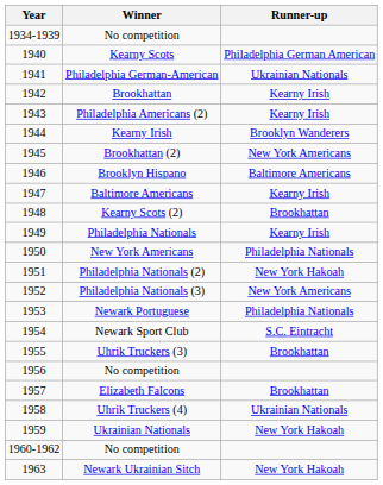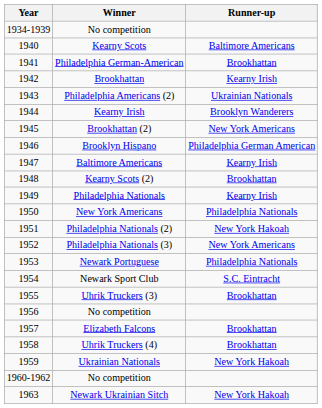 <table class="wikitable" style="font-size:90%; text-align: center;">
 <tr>
 <th>Year</th>
 <th>Winner</th>
 <th>Runner-up</th>
 </tr>
 <tr>
 <td>1934-1939</td>
 <td>No competition</td>
 <td></td>
 </tr>
 <tr>
 <td>1940</td>
 <td><a href='#'>Kearny Scots</a></td>
-<td><a href='#'>Philadelphia German American</a></td>
+<td><a href='#'>Baltimore Americans</a></td>
 </tr>
 <tr>
 <td>1941</td>
 <td><a href='#'>Philadelphia German-American</a></td>
-<td><a href='#'>Ukrainian Nationals</a></td>
+<td><a href='#'>Brookhattan</a></td>
 </tr>
 <tr>
 <td>1942</td>
 <td><a href='#'>Brookhattan</a></td>
 <td><a href='#'>Kearny Irish</a></td>
 </tr>
 <tr>
 <td>1943</td>
 <td><a href='#'>Philadelphia Americans</a> (2)</td>
-<td><a href='#'>Kearny Irish</a></td>
+<td><a href='#'>Ukrainian Nationals</a></td>
 </tr>
 <tr>
 <td>1944</td>
 <td><a href='#'>Kearny Irish</a></td>
 <td><a href='#'>Brooklyn Wanderers</a></td>
 </tr>
 <tr>
 <td>1945</td>
 <td><a href='#'>Brookhattan</a> (2)</td>
 <td><a href='#'>New York Americans</a></td>
 </tr>
 <tr>
 <td>1946</td>
 <td><a href='#'>Brooklyn Hispano</a></td>
-<td><a href='#'>Baltimore Americans</a></td>
+<td><a href='#'>Philadelphia German American</a></td>
 </tr>
 <tr>
 <td>1947</td>
 <td><a href='#'>Baltimore Americans</a></td>
 <td><a href='#'>Kearny Irish</a></td>
 </tr>
 <tr>
 <td>1948</td>
 <td><a href='#'>Kearny Scots</a> (2)</td>
 <td><a href='#'>Brookhattan</a></td>
 </tr>
 <tr>
 <td>1949</td>
 <td><a href='#'>Philadelphia Nationals</a></td>
 <td><a href='#'>Kearny Irish</a></td>
 </tr>
 <tr>
 <td>1950</td>
 <td><a href='#'>New York Americans</a></td>
 <td><a href='#'>Philadelphia Nationals</a></td>
 </tr>
 <tr>
 <td>1951</td>
 <td><a href='#'>Philadelphia Nationals</a> (2)</td>
 <td><a href='#'>New York Hakoah</a></td>
 </tr>
 <tr>
 <td>1952</td>
 <td><a href='#'>Philadelphia Nationals</a> (3)</td>
 <td><a href='#'>New York Americans</a></td>
 </tr>
 <tr>
 <td>1953</td>
 <td><a href='#'>Newark Portuguese</a></td>
 <td><a href='#'>Philadelphia Nationals</a></td>
 </tr>
 <tr>
 <td>1954</td>
 <td>Newark Sport Club</td>
 <td><a href='#'>S.C. Eintracht</a></td>
 </tr>
 <tr>
 <td>1955</td>
 <td><a href='#'>Uhrik Truckers</a> (3)</td>
 <td><a href='#'>Brookhattan</a></td>
 </tr>
 <tr>
 <td>1956</td>
 <td>No competition</td>
 <td></td>
 </tr>
 <tr>
 <td>1957</td>
 <td><a href='#'>Elizabeth Falcons</a></td>
 <td><a href='#'>Brookhattan</a></td>
 </tr>
 <tr>
 <td>1958</td>
 <td><a href='#'>Uhrik Truckers</a> (4)</td>
-<td><a href='#'>Ukrainian Nationals</a></td>
+<td><a href='#'>Brookhattan</a></td>
 </tr>
 <tr>
 <td>1959</td>
 <td><a href='#'>Ukrainian Nationals</a></td>
 <td><a href='#'>New York Hakoah</a></td>
 </tr>
 <tr>
 <td>1960-1962</td>
 <td>No competition</td>
 <td></td>
 </tr>
 <tr>
 <td>1963</td>
 <td><a href='#'>Newark Ukrainian Sitch</a></td>
 <td><a href='#'>New York Hakoah</a></td>
 </tr>
 </table>
